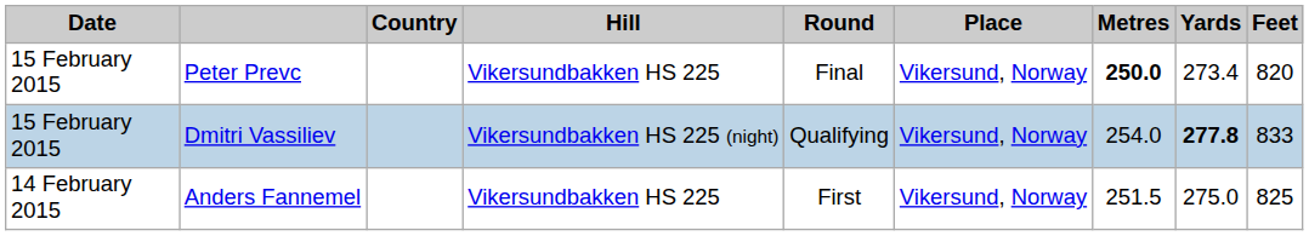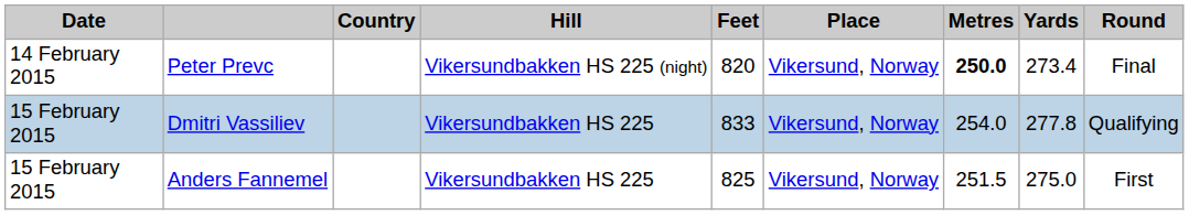 <table class="wikitable plainrowheaders" style="background:#fff; font-size:86%; line-height:16px; border:grey solid 1px; border-collapse:collapse;">
 <tr style="background:#ccc; text-align:center;">
 <th scope="col" style="background:#ccc; width:100px;">Date</th>
 <th scope="col" style="background:#ccc; width:200"></th>
 <th scope="col" style="background:#ccc; width:150">Country</th>
 <th scope="col" style="background:#ccc; width:230">Hill</th>
-<th scope="col" style="background:#ccc; width:62">Round</th>
+<th scope="col" style="background:#ccc; width:45">Feet</th>
 <th scope="col" style="background:#ccc; width:200">Place</th>
 <th scope="col" style="background:#ccc; width:45">Metres</th>
 <th scope="col" style="background:#ccc; width:45">Yards</th>
-<th scope="col" style="background:#ccc; width:45">Feet</th>
+<th scope="col" style="background:#ccc; width:62">Round</th>
 </tr>
 <tr>
-<td>15 February 2015</td>
+<td>14 February 2015</td>
 <td><a href='#'>Peter Prevc</a></td>
 <td></td>
-<td><a href='#'>Vikersundbakken</a> HS 225</td>
-<td align=center>Final</td>
+<td><a href='#'>Vikersundbakken</a> HS 225 <small>(night)</small></td>
+<td align=center>820</td>
 <td><a href='#'>Vikersund</a>, <a href='#'>Norway</a></td>
 <td align=center><strong>250.0</strong></td>
 <td align=center>273.4</td>
-<td align=center>820</td>
+<td align=center>Final</td>
 </tr>
 <tr style="background-color: #BCD4E6;">
 <td>15 February 2015</td>
 <td><a href='#'>Dmitri Vassiliev</a></td>
 <td></td>
-<td><a href='#'>Vikersundbakken</a> HS 225 <small>(night)</small></td>
-<td align=center>Qualifying</td>
+<td><a href='#'>Vikersundbakken</a> HS 225</td>
+<td align=center>833</td>
 <td><a href='#'>Vikersund</a>, <a href='#'>Norway</a></td>
 <td align=center>254.0</td>
-<td align=center><strong>277.8</strong></td>
-<td align=center>833</td>
+<td align=center>277.8</td>
+<td align=center>Qualifying</td>
 </tr>
 <tr>
-<td>14 February 2015</td>
+<td>15 February 2015</td>
 <td><a href='#'>Anders Fannemel</a></td>
 <td></td>
 <td><a href='#'>Vikersundbakken</a> HS 225</td>
-<td align=center>First</td>
+<td align=center>825</td>
 <td><a href='#'>Vikersund</a>, <a href='#'>Norway</a></td>
 <td align=center>251.5</td>
 <td align=center>275.0</td>
-<td align=center>825</td>
+<td align=center>First</td>
 </tr>
 </table>
